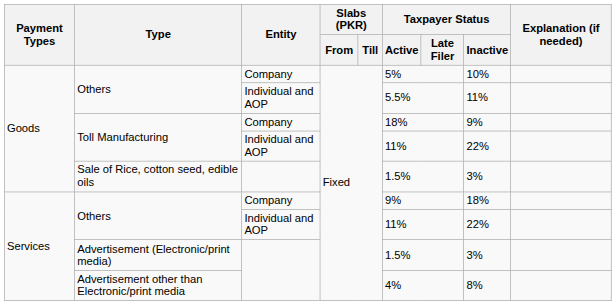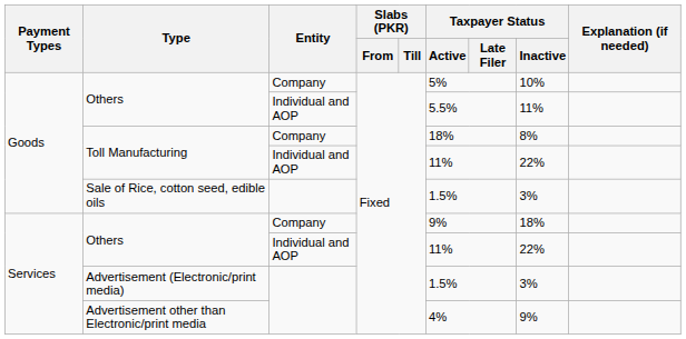 <table class="wikitable mw-collapsible">
 <tr>
 <th rowspan="2">Payment Types</th>
 <th rowspan="2">Type</th>
 <th rowspan="2">Entity</th>
 <th colspan="2">Slabs (PKR)</th>
 <th colspan="3">Taxpayer Status</th>
 <th rowspan="2">Explanation (if needed)</th>
 </tr>
 <tr>
 <th>From</th>
 <th>Till</th>
 <th>Active</th>
 <th>Late Filer</th>
 <th>Inactive</th>
 </tr>
 <tr>
 <td rowspan="5">Goods</td>
 <td rowspan="2">Others</td>
 <td>Company</td>
 <td colspan="2" rowspan="9">Fixed</td>
 <td colspan="2">5%</td>
 <td>10%</td>
 <td></td>
 </tr>
 <tr>
 <td>Individual and AOP</td>
 <td colspan="2">5.5%</td>
 <td>11%</td>
 <td></td>
 </tr>
 <tr>
 <td rowspan="2">Toll Manufacturing</td>
 <td>Company</td>
 <td colspan="2">18%</td>
-<td>9%</td>
+<td>8%</td>
 <td></td>
 </tr>
 <tr>
 <td>Individual and AOP</td>
 <td colspan="2">11%</td>
 <td>22%</td>
 <td></td>
 </tr>
 <tr>
 <td>Sale of Rice, cotton seed, edible oils</td>
 <td></td>
 <td colspan="2">1.5%</td>
 <td>3%</td>
 <td></td>
 </tr>
 <tr>
 <td rowspan="4">Services</td>
 <td rowspan="2">Others</td>
 <td>Company</td>
 <td colspan="2">9%</td>
 <td>18%</td>
 <td></td>
 </tr>
 <tr>
 <td>Individual and AOP</td>
 <td colspan="2">11%</td>
 <td>22%</td>
 <td></td>
 </tr>
 <tr>
 <td>Advertisement (Electronic/print media)</td>
 <td rowspan="2"></td>
 <td colspan="2">1.5%</td>
 <td>3%</td>
 <td></td>
 </tr>
 <tr>
 <td>Advertisement  other than Electronic/print media</td>
 <td colspan="2">4%</td>
-<td>8%</td>
+<td>9%</td>
 <td></td>
 </tr>
 </table>
